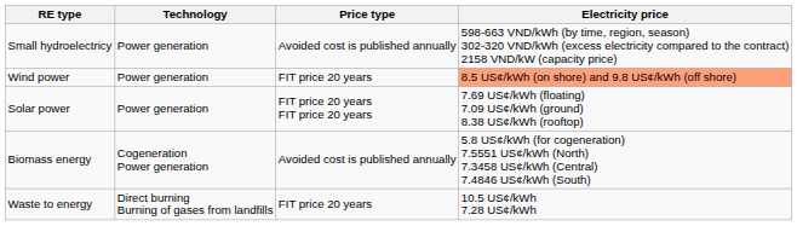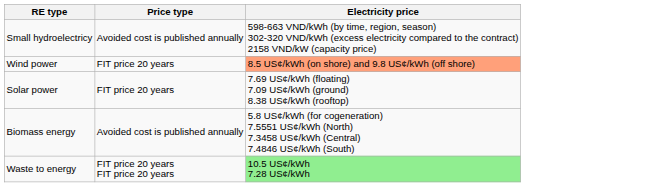 <table class="wikitable">
 <tr>
 <th>RE type</th>
-<th>Technology</th>
 <th>Price type</th>
 <th>Electricity price</th>
 </tr>
 <tr>
 <td>Small hydroelectricy</td>
-<td>Power generation</td>
 <td>Avoided cost is published annually</td>
 <td>598-663 VND/kWh (by time, region, season)<br>302-320 VND/kWh (excess electricity compared to the contract)<br>2158 VND/kW (capacity price)</td>
 </tr>
 <tr>
 <td>Wind power</td>
-<td>Power generation</td>
 <td>FIT price 20 years</td>
 <td style="background: lightsalmon;">8.5 US¢/kWh (on shore) and 9.8 US¢/kWh (off shore)</td>
 </tr>
 <tr>
 <td>Solar power</td>
-<td>Power generation</td>
-<td>FIT price 20 years<br>FIT price 20 years</td>
+<td>FIT price 20 years</td>
 <td>7.69 US¢/kWh (floating)<br>7.09 US¢/kWh (ground)<br>8.38 US¢/kWh (rooftop)</td>
 </tr>
 <tr>
 <td>Biomass energy</td>
-<td>Cogeneration<br>Power generation</td>
 <td>Avoided cost is published annually</td>
 <td>5.8 US¢/kWh (for cogeneration)<br>7.5551 US¢/kWh (North)<br>7.3458 US¢/kWh (Central)<br>7.4846 US¢/kWh (South)</td>
 </tr>
 <tr>
 <td>Waste to energy</td>
-<td>Direct burning<br>Burning of gases from landfills</td>
-<td>FIT price 20 years</td>
-<td>10.5 US¢/kWh<br>7.28 US¢/kWh</td>
+<td>FIT price 20 years<br>FIT price 20 years</td>
+<td style="background: lightgreen;">10.5 US¢/kWh<br>7.28 US¢/kWh</td>
 </tr>
 </table>
